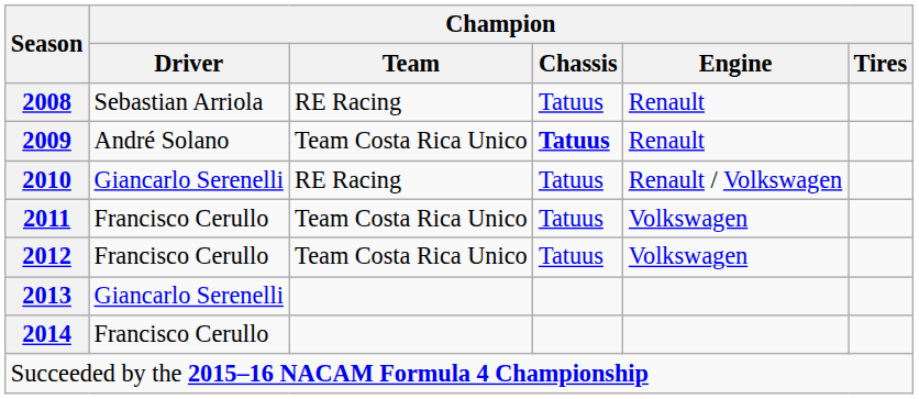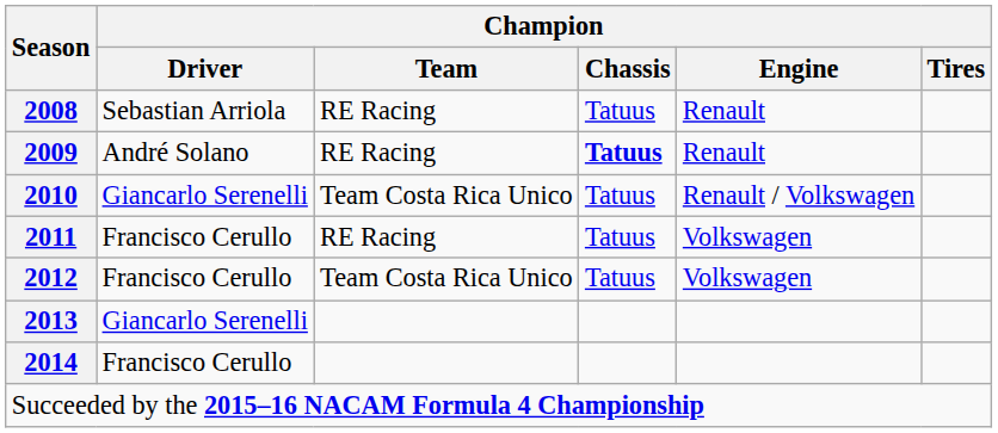 <table class="wikitable">
 <tr>
 <th rowspan=2>Season</th>
 <th colspan=5>Champion</th>
 </tr>
 <tr>
 <th>Driver</th>
 <th>Team</th>
 <th>Chassis</th>
 <th>Engine</th>
 <th>Tires</th>
 </tr>
 <tr>
 <th><a href='#'>2008</a></th>
 <td> Sebastian Arriola</td>
 <td>RE Racing</td>
 <td><a href='#'>Tatuus</a></td>
 <td><a href='#'>Renault</a></td>
 <td></td>
 </tr>
 <tr>
 <th><a href='#'>2009</a></th>
 <td> André Solano</td>
-<td>Team Costa Rica Unico</td>
+<td>RE Racing</td>
 <td><strong><a href='#'>Tatuus</a></strong></td>
 <td><a href='#'>Renault</a></td>
 <td></td>
 </tr>
 <tr>
 <th><a href='#'>2010</a></th>
 <td> <a href='#'>Giancarlo Serenelli</a></td>
-<td>RE Racing</td>
+<td>Team Costa Rica Unico</td>
 <td><a href='#'>Tatuus</a></td>
 <td><a href='#'>Renault</a> / <a href='#'>Volkswagen</a></td>
 <td></td>
 </tr>
 <tr>
 <th><a href='#'>2011</a></th>
 <td> Francisco Cerullo</td>
-<td>Team Costa Rica Unico</td>
+<td>RE Racing</td>
 <td><a href='#'>Tatuus</a></td>
 <td><a href='#'>Volkswagen</a></td>
 <td></td>
 </tr>
 <tr>
 <th><a href='#'>2012</a></th>
 <td> Francisco Cerullo</td>
 <td>Team Costa Rica Unico</td>
 <td><a href='#'>Tatuus</a></td>
 <td><a href='#'>Volkswagen</a></td>
 <td></td>
 </tr>
 <tr>
 <th><a href='#'>2013</a></th>
 <td> <a href='#'>Giancarlo Serenelli</a></td>
 <td></td>
 <td></td>
 <td></td>
 <td></td>
 </tr>
 <tr>
 <th><a href='#'>2014</a></th>
 <td> Francisco Cerullo</td>
 <td></td>
 <td></td>
 <td></td>
 <td></td>
 </tr>
 <tr>
 <td colspan=6>Succeeded by the <strong><a href='#'>2015–16 NACAM Formula 4 Championship</a></strong></td>
 </tr>
 </table>
